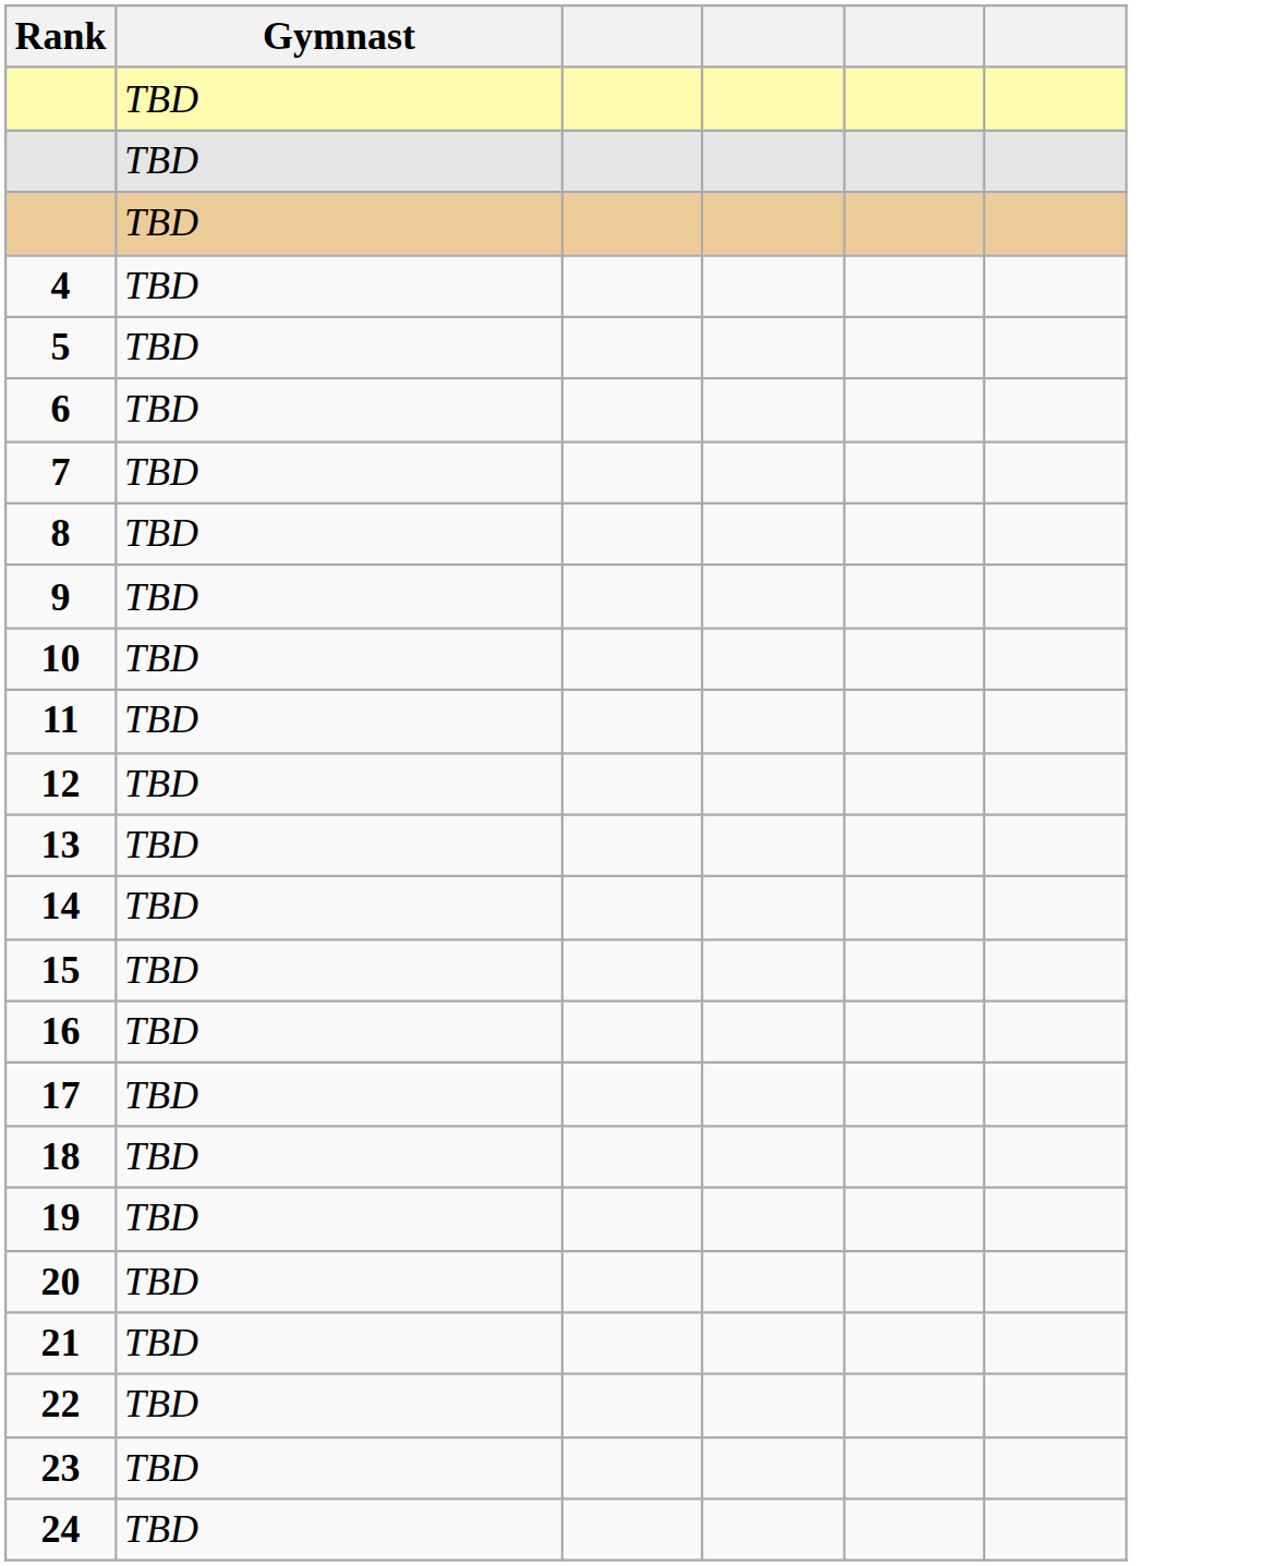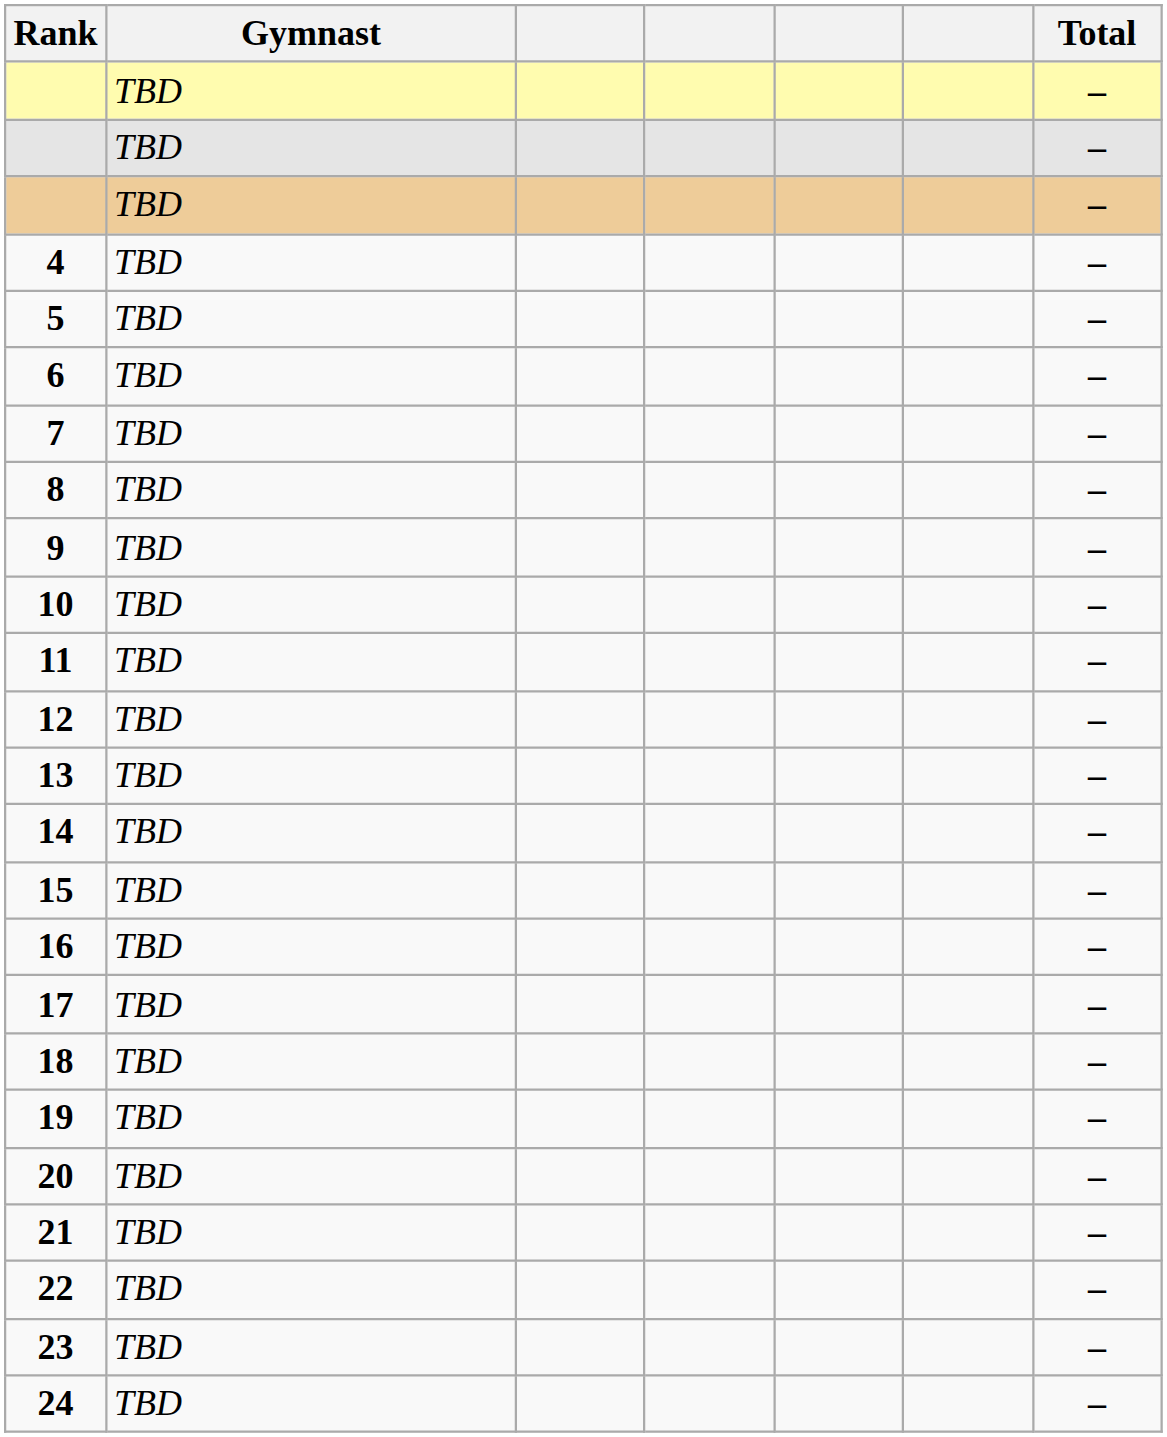 <table class="wikitable sortable" style="text-align:center; font-size:100%">
 <tr>
 <th scope="col" style="width:15px;">Rank</th>
 <th scope="col" style="width:175px;">Gymnast</th>
 <th scope="col" style="width:50px;"></th>
 <th scope="col" style="width:50px;"></th>
 <th scope="col" style="width:50px;"></th>
 <th scope="col" style="width:50px;"></th>
+<th scope="col" style="width:50px;">Total</th>
 </tr>
 <tr style="background:#fffcaf;">
 <td scope="row" style="text-align:center;"><strong></strong></td>
 <td style="text-align:left;"><em>TBD</em></td>
 <td></td>
 <td></td>
 <td></td>
 <td></td>
+<td><strong>–</strong></td>
 </tr>
 <tr style="background:#e5e5e5;">
 <td scope="row" style="text-align:center;"><strong></strong></td>
 <td style="text-align:left;"><em>TBD</em></td>
 <td></td>
 <td></td>
 <td></td>
 <td></td>
+<td><strong>–</strong></td>
 </tr>
 <tr style="background:#ec9;">
 <td scope="row" style="text-align:center;"><strong></strong></td>
 <td style="text-align:left;"><em>TBD</em></td>
 <td></td>
 <td></td>
 <td></td>
 <td></td>
+<td><strong>–</strong></td>
 </tr>
 <tr>
 <td scope="row" style="text-align:center;"><strong>4</strong></td>
 <td style="text-align:left;"><em>TBD</em></td>
 <td></td>
 <td></td>
 <td></td>
 <td></td>
+<td><strong>–</strong></td>
 </tr>
 <tr>
 <td scope="row" style="text-align:center;"><strong>5</strong></td>
 <td style="text-align:left;"><em>TBD</em></td>
 <td></td>
 <td></td>
 <td></td>
 <td></td>
+<td><strong>–</strong></td>
 </tr>
 <tr>
 <td scope="row" style="text-align:center;"><strong>6</strong></td>
 <td style="text-align:left;"><em>TBD</em></td>
 <td></td>
 <td></td>
 <td></td>
 <td></td>
+<td><strong>–</strong></td>
 </tr>
 <tr>
 <td scope="row" style="text-align:center;"><strong>7</strong></td>
 <td style="text-align:left;"><em>TBD</em></td>
 <td></td>
 <td></td>
 <td></td>
 <td></td>
+<td><strong>–</strong></td>
 </tr>
 <tr>
 <td scope="row" style="text-align:center;"><strong>8</strong></td>
 <td style="text-align:left;"><em>TBD</em></td>
 <td></td>
 <td></td>
 <td></td>
 <td></td>
+<td><strong>–</strong></td>
 </tr>
 <tr>
 <td scope="row" style="text-align:center;"><strong>9</strong></td>
 <td style="text-align:left;"><em>TBD</em></td>
 <td></td>
 <td></td>
 <td></td>
 <td></td>
+<td><strong>–</strong></td>
 </tr>
 <tr>
 <td scope="row" style="text-align:center;"><strong>10</strong></td>
 <td style="text-align:left;"><em>TBD</em></td>
 <td></td>
 <td></td>
 <td></td>
 <td></td>
+<td><strong>–</strong></td>
 </tr>
 <tr>
 <td scope="row" style="text-align:center;"><strong>11</strong></td>
 <td style="text-align:left;"><em>TBD</em></td>
 <td></td>
 <td></td>
 <td></td>
 <td></td>
+<td><strong>–</strong></td>
 </tr>
 <tr>
 <td scope="row" style="text-align:center;"><strong>12</strong></td>
 <td style="text-align:left;"><em>TBD</em></td>
 <td></td>
 <td></td>
 <td></td>
 <td></td>
+<td><strong>–</strong></td>
 </tr>
 <tr>
 <td scope="row" style="text-align:center;"><strong>13</strong></td>
 <td style="text-align:left;"><em>TBD</em></td>
 <td></td>
 <td></td>
 <td></td>
 <td></td>
+<td><strong>–</strong></td>
 </tr>
 <tr>
 <td scope="row" style="text-align:center;"><strong>14</strong></td>
 <td style="text-align:left;"><em>TBD</em></td>
 <td></td>
 <td></td>
 <td></td>
 <td></td>
+<td><strong>–</strong></td>
 </tr>
 <tr>
 <td scope="row" style="text-align:center;"><strong>15</strong></td>
 <td style="text-align:left;"><em>TBD</em></td>
 <td></td>
 <td></td>
 <td></td>
 <td></td>
+<td><strong>–</strong></td>
 </tr>
 <tr>
 <td scope="row" style="text-align:center;"><strong>16</strong></td>
 <td style="text-align:left;"><em>TBD</em></td>
 <td></td>
 <td></td>
 <td></td>
 <td></td>
+<td><strong>–</strong></td>
 </tr>
 <tr>
 <td scope="row" style="text-align:center;"><strong>17</strong></td>
 <td style="text-align:left;"><em>TBD</em></td>
 <td></td>
 <td></td>
 <td></td>
 <td></td>
+<td><strong>–</strong></td>
 </tr>
 <tr>
 <td scope="row" style="text-align:center;"><strong>18</strong></td>
 <td style="text-align:left;"><em>TBD</em></td>
 <td></td>
 <td></td>
 <td></td>
 <td></td>
+<td><strong>–</strong></td>
 </tr>
 <tr>
 <td scope="row" style="text-align:center;"><strong>19</strong></td>
 <td style="text-align:left;"><em>TBD</em></td>
 <td></td>
 <td></td>
 <td></td>
 <td></td>
+<td><strong>–</strong></td>
 </tr>
 <tr>
 <td scope="row" style="text-align:center;"><strong>20</strong></td>
 <td style="text-align:left;"><em>TBD</em></td>
 <td></td>
 <td></td>
 <td></td>
 <td></td>
+<td><strong>–</strong></td>
 </tr>
 <tr>
 <td scope="row" style="text-align:center;"><strong>21</strong></td>
 <td style="text-align:left;"><em>TBD</em></td>
 <td></td>
 <td></td>
 <td></td>
 <td></td>
+<td><strong>–</strong></td>
 </tr>
 <tr>
 <td scope="row" style="text-align:center;"><strong>22</strong></td>
 <td style="text-align:left;"><em>TBD</em></td>
 <td></td>
 <td></td>
 <td></td>
 <td></td>
+<td><strong>–</strong></td>
 </tr>
 <tr>
 <td scope="row" style="text-align:center;"><strong>23</strong></td>
 <td style="text-align:left;"><em>TBD</em></td>
 <td></td>
 <td></td>
 <td></td>
 <td></td>
+<td><strong>–</strong></td>
 </tr>
 <tr>
 <td scope="row" style="text-align:center;"><strong>24</strong></td>
 <td style="text-align:left;"><em>TBD</em></td>
 <td></td>
 <td></td>
 <td></td>
 <td></td>
+<td><strong>–</strong></td>
 </tr>
 </table>
